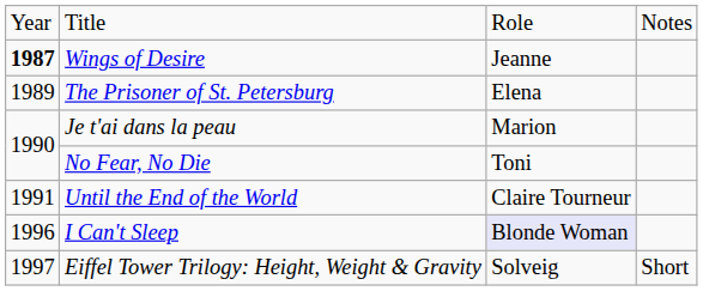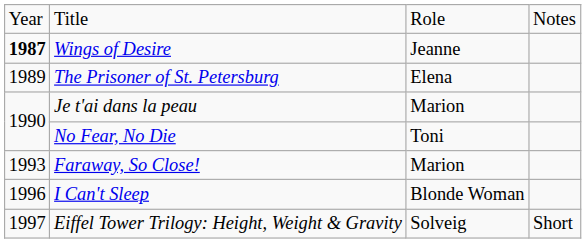 <table class="wikitable sortable">
 <tr>
 <td>Year</td>
 <td>Title</td>
 <td>Role</td>
 <td>Notes</td>
 </tr>
 <tr>
 <td><strong>1987</strong></td>
 <td><em><a href='#'>Wings of Desire</a></em></td>
 <td>Jeanne</td>
 <td></td>
 </tr>
 <tr>
 <td>1989</td>
 <td><em><a href='#'>The Prisoner of St. Petersburg</a></em></td>
 <td>Elena</td>
 <td></td>
 </tr>
 <tr>
 <td rowspan=2>1990</td>
 <td><em>Je t'ai dans la peau</em></td>
 <td>Marion</td>
 <td></td>
 </tr>
 <tr>
 <td><em><a href='#'>No Fear, No Die</a></em></td>
 <td>Toni</td>
 <td></td>
 </tr>
 <tr>
-<td>1991</td>
-<td><em><a href='#'>Until the End of the World</a></em></td>
-<td>Claire Tourneur</td>
+<td>1993</td>
+<td><em><a href='#'>Faraway, So Close!</a></em></td>
+<td>Marion</td>
 <td></td>
 </tr>
 <tr>
 <td>1996</td>
 <td><em><a href='#'>I Can't Sleep</a></em></td>
-<td style="background: lavender;">Blonde Woman</td>
+<td>Blonde Woman</td>
 <td></td>
 </tr>
 <tr>
 <td>1997</td>
 <td><em>Eiffel Tower Trilogy: Height, Weight & Gravity</em></td>
 <td>Solveig</td>
 <td>Short</td>
 </tr>
 </table>
